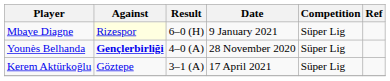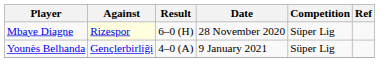 <table class="wikitable">
 <tr>
 <th>Player</th>
 <th>Against</th>
 <th>Result</th>
 <th>Date</th>
 <th>Competition</th>
 <th>Ref</th>
 </tr>
 <tr>
 <td> <a href='#'>Mbaye Diagne</a></td>
 <td style="background: lightyellow;"><a href='#'>Rizespor</a></td>
 <td>6–0 (H)</td>
-<td>9 January 2021</td>
+<td>28 November 2020</td>
 <td>Süper Lig</td>
 <td></td>
 </tr>
 <tr>
 <td> <a href='#'>Younès Belhanda</a></td>
-<td><strong><a href='#'>Gençlerbirliği</a></strong></td>
+<td><a href='#'>Gençlerbirliği</a></td>
 <td>4–0 (A)</td>
-<td>28 November 2020</td>
-<td>Süper Lig</td>
-<td></td>
-</tr>
-<tr>
-<td> <a href='#'>Kerem Aktürkoğlu</a></td>
-<td><a href='#'>Göztepe</a></td>
-<td>3–1 (A)</td>
-<td>17 April 2021</td>
+<td>9 January 2021</td>
 <td>Süper Lig</td>
 <td></td>
 </tr>
 <tr>
 </tr>
 </table>
